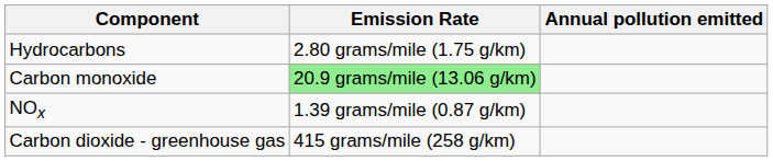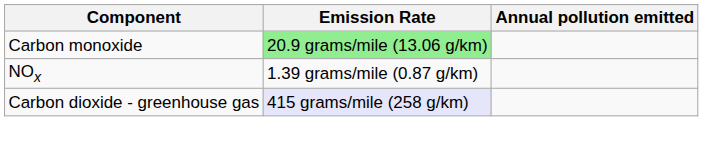 <table class="wikitable">
 <tr>
 <th>Component</th>
 <th>Emission Rate</th>
 <th>Annual pollution emitted</th>
-</tr>
-<tr>
-<td>Hydrocarbons</td>
-<td>2.80 grams/mile (1.75 g/km)</td>
-<td></td>
 </tr>
 <tr>
 <td>Carbon monoxide</td>
 <td style="background: lightgreen;">20.9 grams/mile (13.06 g/km)</td>
 <td></td>
 </tr>
 <tr>
 <td>NO<sub><em>x</em></sub></td>
 <td>1.39 grams/mile (0.87 g/km)</td>
 <td></td>
 </tr>
 <tr>
 <td>Carbon dioxide - greenhouse gas</td>
-<td>415 grams/mile (258 g/km)</td>
+<td style="background: lavender;">415 grams/mile (258 g/km)</td>
 <td></td>
 </tr>
 </table>
